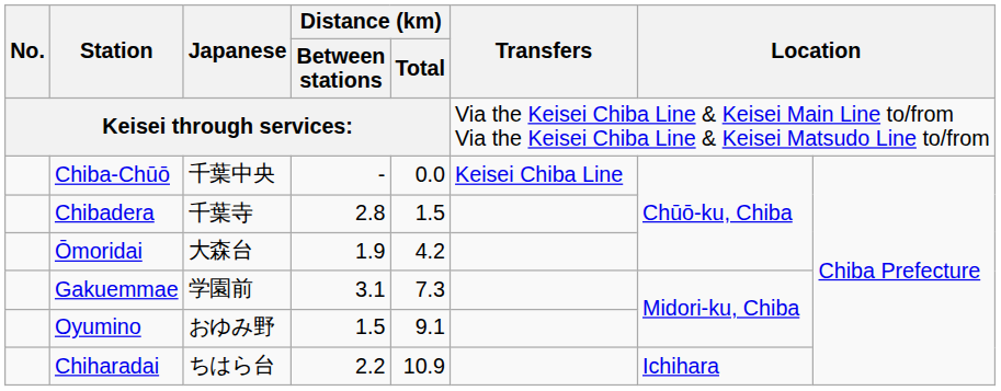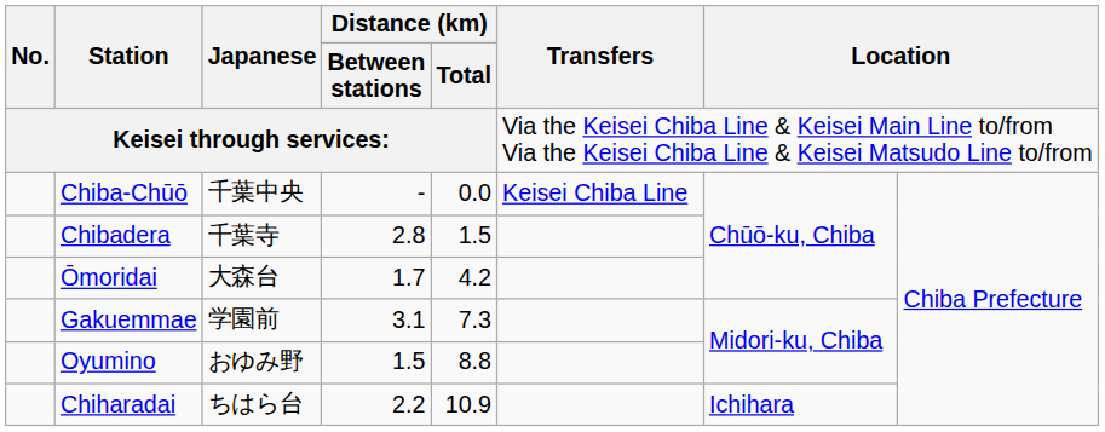 <table class=wikitable>
 <tr>
 <th rowspan="2">No.</th>
 <th rowspan="2">Station</th>
 <th rowspan="2">Japanese</th>
 <th colspan="2">Distance (km)</th>
 <th rowspan="2">Transfers</th>
 <th rowspan="2" colspan="2">Location</th>
 </tr>
 <tr>
 <th>Between<br>stations</th>
 <th>Total</th>
 </tr>
 <tr>
 <th colspan="5">Keisei through services:</th>
 <td colspan="3">Via the <a href='#'>Keisei Chiba Line</a> & <a href='#'>Keisei Main Line</a> to/from <br>Via the <a href='#'>Keisei Chiba Line</a> & <a href='#'>Keisei Matsudo Line</a> to/from </td>
 </tr>
 <tr>
 <td></td>
 <td><a href='#'>Chiba-Chūō</a></td>
 <td>千葉中央</td>
 <td align="right">-</td>
 <td align="right">0.0</td>
 <td> <a href='#'>Keisei Chiba Line</a></td>
 <td rowspan=3><a href='#'>Chūō-ku, Chiba</a></td>
 <td rowspan="6"><a href='#'>Chiba Prefecture</a></td>
 </tr>
 <tr>
 <td></td>
 <td><a href='#'>Chibadera</a></td>
 <td>千葉寺</td>
 <td align="right">2.8</td>
 <td align="right">1.5</td>
 <td></td>
 </tr>
 <tr>
 <td></td>
 <td><a href='#'>Ōmoridai</a></td>
 <td>大森台</td>
-<td align="right">1.9</td>
+<td align="right">1.7</td>
 <td align="right">4.2</td>
 <td></td>
 </tr>
 <tr>
 <td></td>
 <td><a href='#'>Gakuemmae</a></td>
 <td>学園前</td>
 <td align="right">3.1</td>
 <td align="right">7.3</td>
 <td></td>
 <td rowspan="2"><a href='#'>Midori-ku, Chiba</a></td>
 </tr>
 <tr>
 <td></td>
 <td><a href='#'>Oyumino</a></td>
 <td>おゆみ野</td>
 <td align="right">1.5</td>
-<td align="right">9.1</td>
+<td align="right">8.8</td>
 <td></td>
 </tr>
 <tr>
 <td></td>
 <td><a href='#'>Chiharadai</a></td>
 <td>ちはら台</td>
 <td align="right">2.2</td>
 <td align="right">10.9</td>
 <td></td>
 <td><a href='#'>Ichihara</a></td>
 </tr>
 </table>
